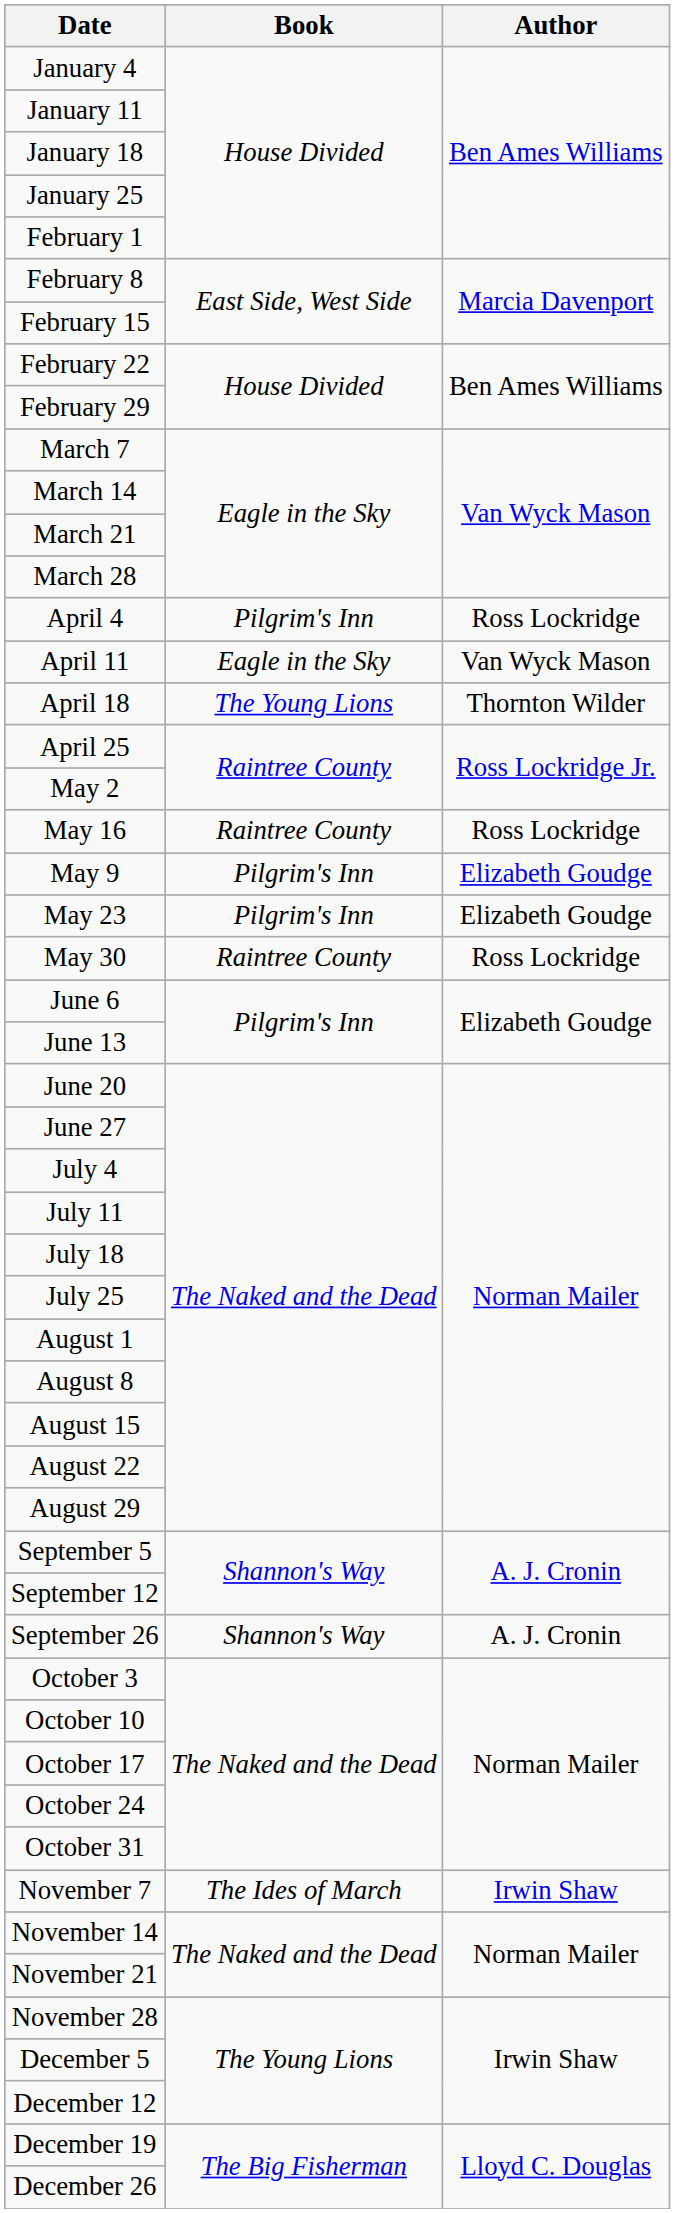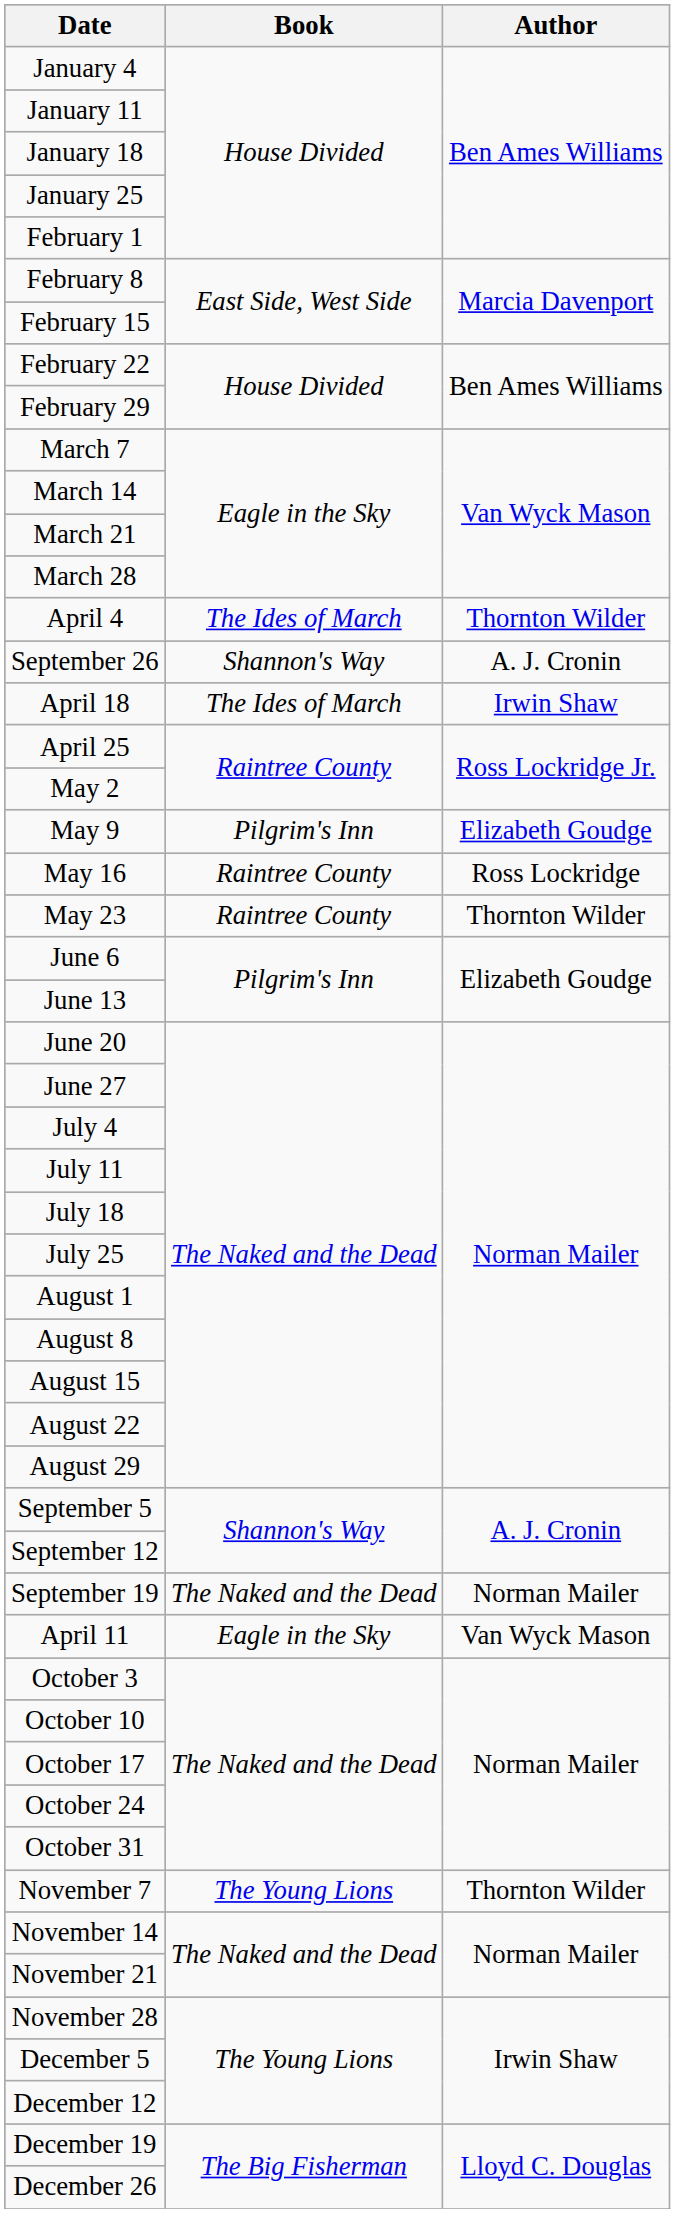 <table class="wikitable sortable" style="text-align: center">
 <tr>
 <th>Date</th>
 <th>Book</th>
 <th>Author</th>
 </tr>
 <tr>
 <td>January 4</td>
 <td rowspan=5><em>House Divided</em></td>
 <td rowspan=5><a href='#'>Ben Ames Williams</a></td>
 </tr>
 <tr>
 <td>January 11</td>
 </tr>
 <tr>
 <td>January 18</td>
 </tr>
 <tr>
 <td>January 25</td>
 </tr>
 <tr>
 <td>February 1</td>
 </tr>
 <tr>
 <td>February 8</td>
 <td rowspan=2><em>East Side, West Side</em></td>
 <td rowspan=2><a href='#'>Marcia Davenport</a></td>
 </tr>
 <tr>
 <td>February 15</td>
 </tr>
 <tr>
 <td>February 22</td>
 <td rowspan=2><em>House Divided</em></td>
 <td rowspan=2>Ben Ames Williams</td>
 </tr>
 <tr>
 <td>February 29</td>
 </tr>
 <tr>
 <td>March 7</td>
 <td rowspan=4><em>Eagle in the Sky</em></td>
 <td rowspan=4><a href='#'>Van Wyck Mason</a></td>
 </tr>
 <tr>
 <td>March 14</td>
 </tr>
 <tr>
 <td>March 21</td>
 </tr>
 <tr>
 <td>March 28</td>
 </tr>
 <tr>
 <td>April 4</td>
-<td><em>Pilgrim's Inn</em></td>
-<td>Ross Lockridge</td>
+<td><em><a href='#'>The Ides of March</a></em></td>
+<td><a href='#'>Thornton Wilder</a></td>
 </tr>
 <tr>
-<td>April 11</td>
-<td><em>Eagle in the Sky</em></td>
-<td>Van Wyck Mason</td>
+<td>September 26</td>
+<td><em>Shannon's Way</em></td>
+<td>A. J. Cronin</td>
 </tr>
 <tr>
 <td>April 18</td>
-<td><em><a href='#'>The Young Lions</a></em></td>
-<td>Thornton Wilder</td>
+<td><em>The Ides of March</em></td>
+<td><a href='#'>Irwin Shaw</a></td>
 </tr>
 <tr>
 <td>April 25</td>
 <td rowspan=2><em><a href='#'>Raintree County</a></em></td>
 <td rowspan=2><a href='#'>Ross Lockridge Jr.</a></td>
 </tr>
 <tr>
 <td>May 2</td>
 </tr>
 <tr>
+<td>May 9</td>
+<td><em>Pilgrim's Inn</em></td>
+<td><a href='#'>Elizabeth Goudge</a></td>
+</tr>
+<tr>
 <td>May 16</td>
 <td><em>Raintree County</em></td>
 <td>Ross Lockridge</td>
 </tr>
 <tr>
-<td>May 9</td>
-<td><em>Pilgrim's Inn</em></td>
-<td><a href='#'>Elizabeth Goudge</a></td>
-</tr>
-<tr>
 <td>May 23</td>
-<td><em>Pilgrim's Inn</em></td>
-<td>Elizabeth Goudge</td>
-</tr>
-<tr>
-<td>May 30</td>
 <td><em>Raintree County</em></td>
-<td>Ross Lockridge</td>
+<td>Thornton Wilder</td>
 </tr>
 <tr>
 <td>June 6</td>
 <td rowspan=2><em>Pilgrim's Inn</em></td>
 <td rowspan=2>Elizabeth Goudge</td>
 </tr>
 <tr>
 <td>June 13</td>
 </tr>
 <tr>
 <td>June 20</td>
 <td rowspan=11><em><a href='#'>The Naked and the Dead</a></em></td>
 <td rowspan=11><a href='#'>Norman Mailer</a></td>
 </tr>
 <tr>
 <td>June 27</td>
 </tr>
 <tr>
 <td>July 4</td>
 </tr>
 <tr>
 <td>July 11</td>
 </tr>
 <tr>
 <td>July 18</td>
 </tr>
 <tr>
 <td>July 25</td>
 </tr>
 <tr>
 <td>August 1</td>
 </tr>
 <tr>
 <td>August 8</td>
 </tr>
 <tr>
 <td>August 15</td>
 </tr>
 <tr>
 <td>August 22</td>
 </tr>
 <tr>
 <td>August 29</td>
 </tr>
 <tr>
 <td>September 5</td>
 <td rowspan=2><em><a href='#'>Shannon's Way</a></em></td>
 <td rowspan=2><a href='#'>A. J. Cronin</a></td>
 </tr>
 <tr>
 <td>September 12</td>
 </tr>
 <tr>
-<td>September 26</td>
-<td><em>Shannon's Way</em></td>
-<td>A. J. Cronin</td>
+<td>September 19</td>
+<td><em>The Naked and the Dead</em></td>
+<td>Norman Mailer</td>
+</tr>
+<tr>
+<td>April 11</td>
+<td><em>Eagle in the Sky</em></td>
+<td>Van Wyck Mason</td>
 </tr>
 <tr>
 <td>October 3</td>
 <td rowspan=5><em>The Naked and the Dead</em></td>
 <td rowspan=5>Norman Mailer</td>
 </tr>
 <tr>
 <td>October 10</td>
 </tr>
 <tr>
 <td>October 17</td>
 </tr>
 <tr>
 <td>October 24</td>
 </tr>
 <tr>
 <td>October 31</td>
 </tr>
 <tr>
 <td>November 7</td>
-<td><em>The Ides of March</em></td>
-<td><a href='#'>Irwin Shaw</a></td>
+<td><em><a href='#'>The Young Lions</a></em></td>
+<td>Thornton Wilder</td>
 </tr>
 <tr>
 <td>November 14</td>
 <td rowspan=2><em>The Naked and the Dead</em></td>
 <td rowspan=2>Norman Mailer</td>
 </tr>
 <tr>
 <td>November 21</td>
 </tr>
 <tr>
 <td>November 28</td>
 <td rowspan=3><em>The Young Lions</em></td>
 <td rowspan=3>Irwin Shaw</td>
 </tr>
 <tr>
 <td>December 5</td>
 </tr>
 <tr>
 <td>December 12</td>
 </tr>
 <tr>
 <td>December 19</td>
 <td rowspan=2><em><a href='#'>The Big Fisherman</a></em></td>
 <td rowspan=2><a href='#'>Lloyd C. Douglas</a></td>
 </tr>
 <tr>
 <td>December 26</td>
 </tr>
 <tr>
 </tr>
 </table>
